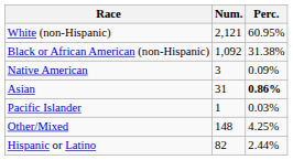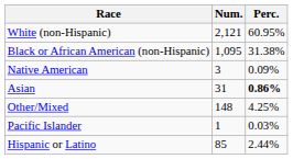 <table class="wikitable">
 <tr>
 <th>Race</th>
 <th>Num.</th>
 <th>Perc.</th>
 </tr>
 <tr>
 <td><a href='#'>White</a> (non-Hispanic)</td>
 <td>2,121</td>
 <td>60.95%</td>
 </tr>
 <tr>
 <td><a href='#'>Black or African American</a> (non-Hispanic)</td>
-<td>1,092</td>
+<td>1,095</td>
 <td>31.38%</td>
 </tr>
 <tr>
 <td><a href='#'>Native American</a></td>
 <td>3</td>
 <td>0.09%</td>
 </tr>
 <tr>
 <td><a href='#'>Asian</a></td>
 <td>31</td>
 <td><strong>0.86%</strong></td>
 </tr>
 <tr>
+<td><a href='#'>Other/Mixed</a></td>
+<td>148</td>
+<td>4.25%</td>
+</tr>
+<tr>
 <td><a href='#'>Pacific Islander</a></td>
 <td>1</td>
 <td>0.03%</td>
 </tr>
 <tr>
-<td><a href='#'>Other/Mixed</a></td>
-<td>148</td>
-<td>4.25%</td>
-</tr>
-<tr>
 <td><a href='#'>Hispanic</a> or <a href='#'>Latino</a></td>
-<td>82</td>
+<td>85</td>
 <td>2.44%</td>
 </tr>
 </table>
